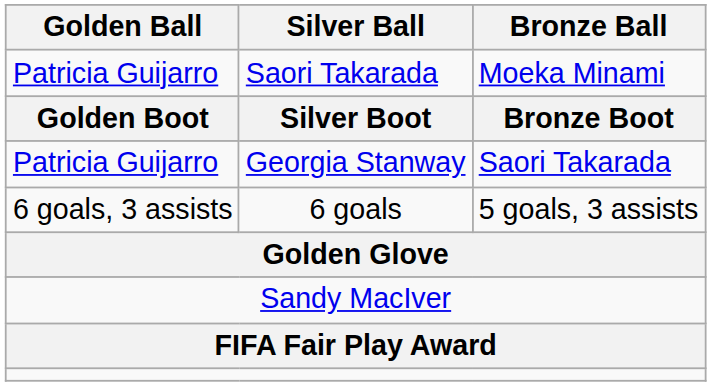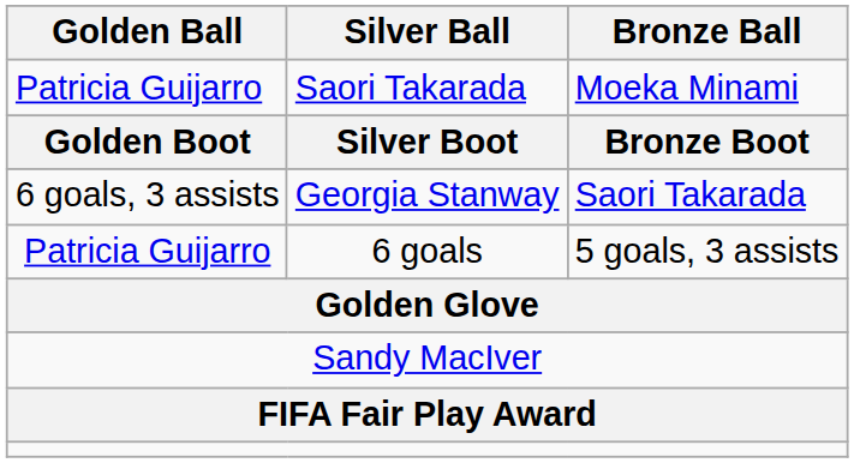 <table class="wikitable" style="margin:auto">
 <tr>
 <th>Golden Ball</th>
 <th>Silver Ball</th>
 <th>Bronze Ball</th>
 </tr>
 <tr>
 <td> <a href='#'>Patricia Guijarro</a></td>
 <td> <a href='#'>Saori Takarada</a></td>
 <td> <a href='#'>Moeka Minami</a></td>
 </tr>
 <tr>
 <th>Golden Boot</th>
 <th>Silver Boot</th>
 <th>Bronze Boot</th>
 </tr>
 <tr>
-<td> <a href='#'>Patricia Guijarro</a></td>
+<td>6 goals, 3 assists</td>
 <td> <a href='#'>Georgia Stanway</a></td>
 <td> <a href='#'>Saori Takarada</a></td>
 </tr>
 <tr style="text-align:center;">
-<td>6 goals, 3 assists</td>
+<td> <a href='#'>Patricia Guijarro</a></td>
 <td>6 goals</td>
 <td>5 goals, 3 assists</td>
 </tr>
 <tr>
 <th colspan="3">Golden Glove</th>
 </tr>
 <tr>
 <td colspan="3" style="text-align:center;"> <a href='#'>Sandy MacIver</a></td>
 </tr>
 <tr>
 <th colspan="3">FIFA Fair Play Award</th>
 </tr>
 <tr>
 <td colspan="3" style="text-align:center;"></td>
 </tr>
 </table>
